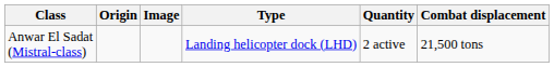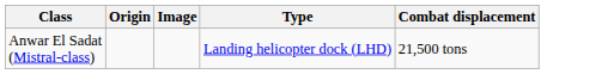 <table class="wikitable">
 <tr>
 <th>Class</th>
 <th>Origin</th>
 <th>Image</th>
 <th>Type</th>
-<th>Quantity</th>
 <th>Combat displacement</th>
 </tr>
 <tr>
 <td>Anwar El Sadat<br>(<a href='#'>Mistral-class</a>)</td>
 <td></td>
 <td></td>
 <td><a href='#'>Landing helicopter dock (LHD)</a></td>
-<td>2 active</td>
 <td>21,500 tons</td>
 </tr>
 </table>
